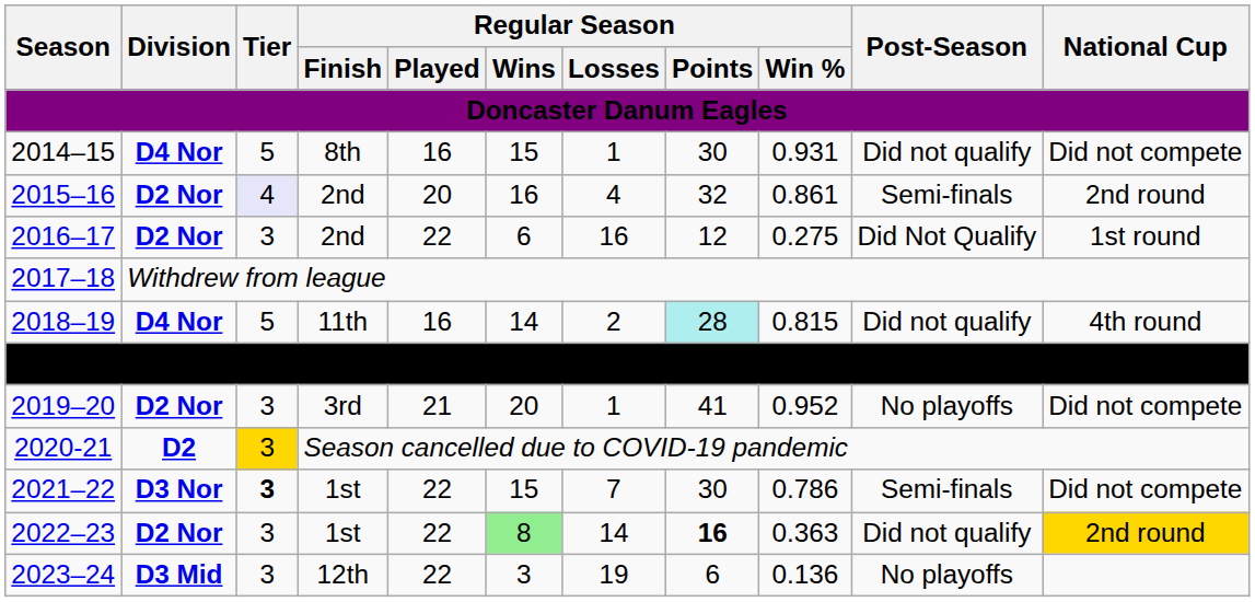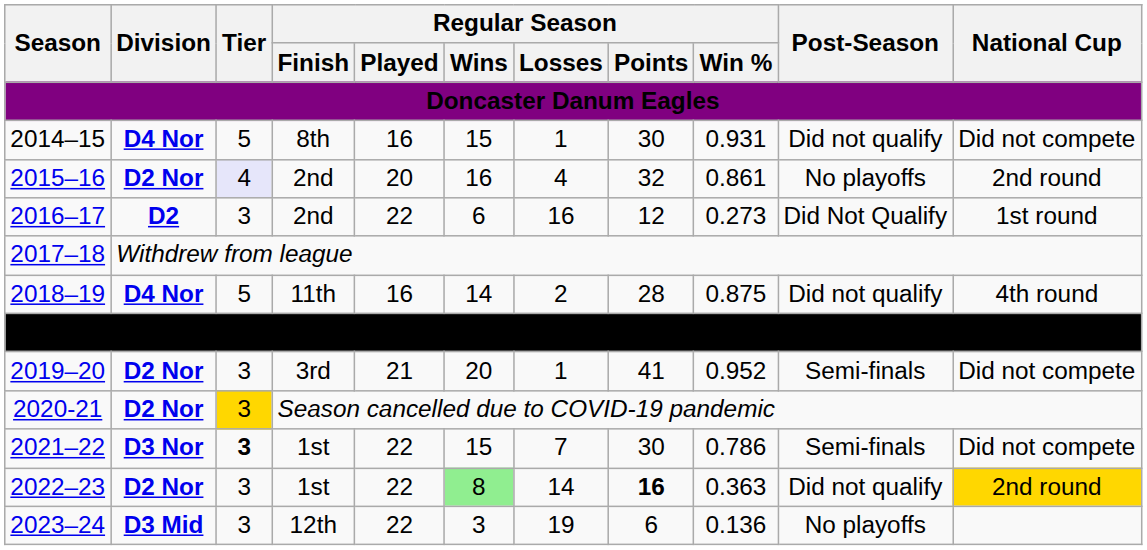 <table class="wikitable">
 <tr style="background:#efefef;">
 <th rowspan="2">Season</th>
 <th rowspan="2">Division</th>
 <th rowspan="2">Tier</th>
 <th colspan="6">Regular Season</th>
 <th rowspan="2">Post-Season</th>
 <th rowspan="2">National Cup</th>
 </tr>
 <tr>
 <th>Finish</th>
 <th>Played</th>
 <th>Wins</th>
 <th>Losses</th>
 <th>Points</th>
 <th>Win %</th>
 </tr>
 <tr>
 <td colspan="13"  style="text-align:center; background:purple;"><span><strong>Doncaster Danum Eagles</strong></span></td>
 </tr>
 <tr>
 <td style="text-align:center;">2014–15</td>
 <td style="text-align:center;"><strong><a href='#'>D4 Nor</a></strong></td>
 <td style="text-align:center;">5</td>
 <td style="text-align:center;">8th</td>
 <td style="text-align:center;">16</td>
 <td style="text-align:center;">15</td>
 <td style="text-align:center;">1</td>
 <td style="text-align:center;">30</td>
 <td style="text-align:center;">0.931</td>
 <td style="text-align:center;">Did not qualify</td>
 <td style="text-align:center;">Did not compete</td>
 </tr>
 <tr>
 <td style="text-align:center;"><a href='#'>2015–16</a></td>
 <td style="text-align:center;"><strong><a href='#'>D2 Nor</a></strong></td>
 <td style="background: lavender; text-align:center;">4</td>
 <td style="text-align:center;">2nd</td>
 <td style="text-align:center;">20</td>
 <td style="text-align:center;">16</td>
 <td style="text-align:center;">4</td>
 <td style="text-align:center;">32</td>
 <td style="text-align:center;">0.861</td>
-<td style="text-align:center;">Semi-finals</td>
+<td style="text-align:center;">No playoffs</td>
 <td style="text-align:center;">2nd round</td>
 </tr>
 <tr>
 <td style="text-align:center;"><a href='#'>2016–17</a></td>
-<td style="text-align:center;"><strong><a href='#'>D2 Nor</a></strong></td>
+<td style="text-align:center;"><strong><a href='#'>D2</a></strong></td>
 <td style="text-align:center;">3</td>
 <td style="text-align:center;">2nd</td>
 <td style="text-align:center;">22</td>
 <td style="text-align:center;">6</td>
 <td style="text-align:center;">16</td>
 <td style="text-align:center;">12</td>
-<td style="text-align:center;">0.275</td>
+<td style="text-align:center;">0.273</td>
 <td style="text-align:center;">Did Not Qualify</td>
 <td style="text-align:center;">1st round</td>
 </tr>
 <tr>
 <td style="text-align:center;"><a href='#'>2017–18</a></td>
 <td colspan=13><em>Withdrew from league</em></td>
 </tr>
 <tr>
 <td style="text-align:center;"><a href='#'>2018–19</a></td>
 <td style="text-align:center;"><strong><a href='#'>D4 Nor</a></strong></td>
 <td style="text-align:center;">5</td>
 <td style="text-align:center;">11th</td>
 <td style="text-align:center;">16</td>
 <td style="text-align:center;">14</td>
 <td style="text-align:center;">2</td>
-<td style="background: paleturquoise; text-align:center;">28</td>
-<td style="text-align:center;">0.815</td>
+<td style="text-align:center;">28</td>
+<td style="text-align:center;">0.875</td>
 <td style="text-align:center;">Did not qualify</td>
 <td style="text-align:center;">4th round</td>
 </tr>
 <tr>
 <td colspan="13"  style="text-align:center; background:black;"><span><strong>Doncaster Eagles</strong></span></td>
 </tr>
 <tr>
 <td style="text-align:center;"><a href='#'>2019–20</a></td>
 <td style="text-align:center;"><strong><a href='#'>D2 Nor</a></strong></td>
 <td style="text-align:center;">3</td>
 <td style="text-align:center;">3rd</td>
 <td style="text-align:center;">21</td>
 <td style="text-align:center;">20</td>
 <td style="text-align:center;">1</td>
 <td style="text-align:center;">41</td>
 <td style="text-align:center;">0.952</td>
-<td style="text-align:center;">No playoffs</td>
+<td style="text-align:center;">Semi-finals</td>
 <td style="text-align:center;">Did not compete</td>
 </tr>
 <tr>
 <td style="text-align:center;"><a href='#'>2020-21</a></td>
-<td style="text-align:center;"><strong><a href='#'>D2</a></strong></td>
+<td style="text-align:center;"><strong><a href='#'>D2 Nor</a></strong></td>
 <td style="background: gold; text-align:center;">3</td>
 <td colspan=8><em>Season cancelled due to COVID-19 pandemic</em></td>
 </tr>
 <tr>
 <td style="text-align:center;"><a href='#'>2021–22</a></td>
 <td style="text-align:center;"><strong><a href='#'>D3 Nor</a></strong></td>
 <td style="text-align:center;"><strong>3</strong></td>
 <td style="text-align:center;">1st</td>
 <td style="text-align:center;">22</td>
 <td style="text-align:center;">15</td>
 <td style="text-align:center;">7</td>
 <td style="text-align:center;">30</td>
 <td style="text-align:center;">0.786</td>
 <td style="text-align:center;">Semi-finals</td>
 <td style="text-align:center;">Did not compete</td>
 </tr>
 <tr>
 <td style="text-align:center;"><a href='#'>2022–23</a></td>
 <td style="text-align:center;"><strong><a href='#'>D2 Nor</a></strong></td>
 <td style="text-align:center;">3</td>
 <td style="text-align:center;">1st</td>
 <td style="text-align:center;">22</td>
 <td style="background: lightgreen; text-align:center;">8</td>
 <td style="text-align:center;">14</td>
 <td style="text-align:center;"><strong>16</strong></td>
 <td style="text-align:center;">0.363</td>
 <td style="text-align:center;">Did not qualify</td>
 <td style="background: gold; text-align:center;">2nd round</td>
 </tr>
 <tr>
 <td style="text-align:center;"><a href='#'>2023–24</a></td>
 <td style="text-align:center;"><strong><a href='#'>D3 Mid</a></strong></td>
 <td style="text-align:center;">3</td>
 <td style="text-align:center;">12th</td>
 <td style="text-align:center;">22</td>
 <td style="text-align:center;">3</td>
 <td style="text-align:center;">19</td>
 <td style="text-align:center;">6</td>
 <td style="text-align:center;">0.136</td>
 <td style="text-align:center;">No playoffs</td>
 <td style="text-align:center;"></td>
 </tr>
 </table>
